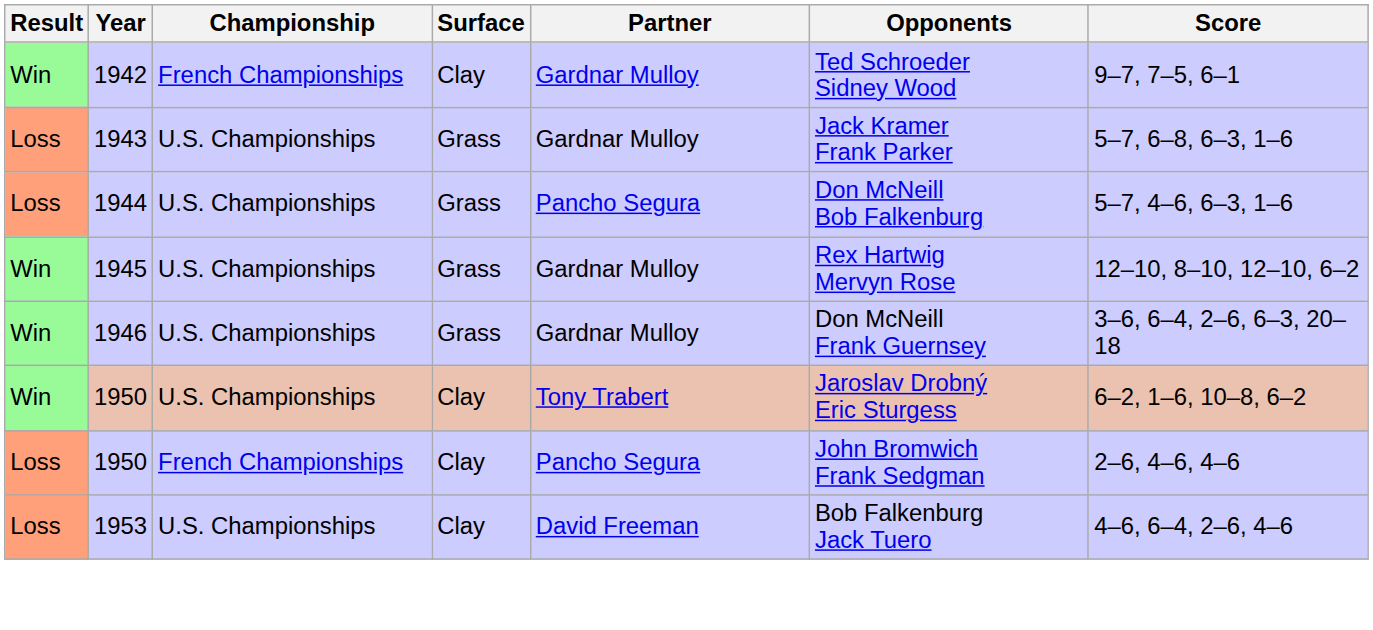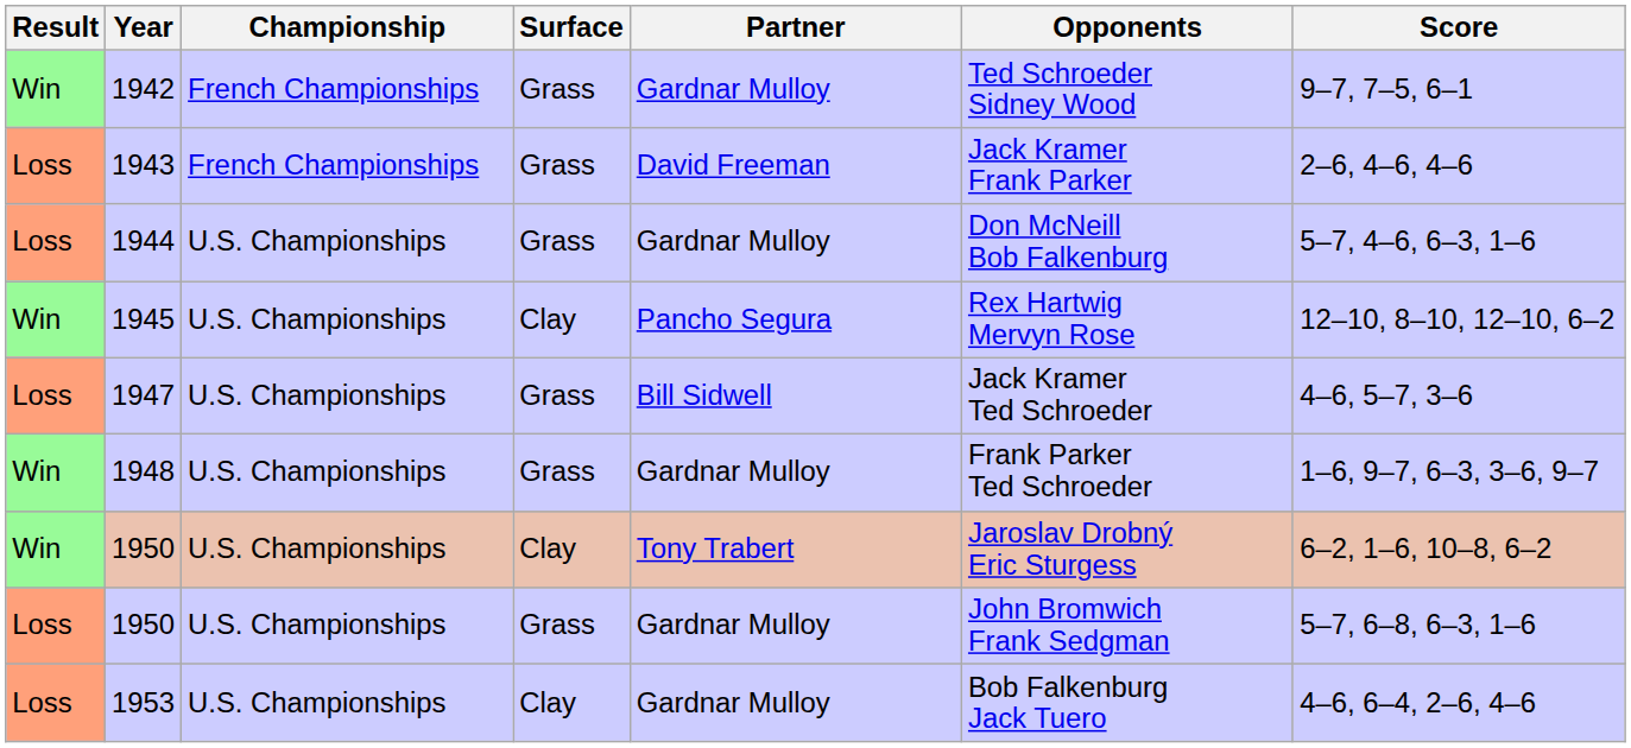 <table class="sortable wikitable">
 <tr>
 <th style="width:40px">Result</th>
 <th style="width:35px">Year</th>
 <th style="width:180px">Championship</th>
 <th style="width:50px">Surface</th>
 <th style="width:180px">Partner</th>
 <th style="width:180px">Opponents</th>
 <th style="width:180px" class="unsortable">Score</th>
 </tr>
 <tr style="background:#ccf;">
 <td style="background:#98fb98;">Win</td>
 <td>1942</td>
 <td><a href='#'>French Championships</a></td>
-<td>Clay</td>
+<td>Grass</td>
 <td> <a href='#'>Gardnar Mulloy</a></td>
 <td> <a href='#'>Ted Schroeder</a> <br>  <a href='#'>Sidney Wood</a></td>
 <td>9–7, 7–5, 6–1</td>
 </tr>
 <tr style="background:#ccf;">
 <td style="background:#ffa07a;">Loss</td>
 <td>1943</td>
-<td>U.S. Championships</td>
+<td><a href='#'>French Championships</a></td>
 <td>Grass</td>
-<td> Gardnar Mulloy</td>
+<td> <a href='#'>David Freeman</a></td>
 <td> <a href='#'>Jack Kramer</a> <br>  <a href='#'>Frank Parker</a></td>
-<td>5–7, 6–8, 6–3, 1–6</td>
+<td>2–6, 4–6, 4–6</td>
 </tr>
 <tr style="background:#ccf;">
 <td style="background:#ffa07a;">Loss</td>
 <td>1944</td>
 <td>U.S. Championships</td>
 <td>Grass</td>
-<td> <a href='#'>Pancho Segura</a></td>
+<td> Gardnar Mulloy</td>
 <td> <a href='#'>Don McNeill</a> <br>  <a href='#'>Bob Falkenburg</a></td>
 <td>5–7, 4–6, 6–3, 1–6</td>
 </tr>
 <tr style="background:#ccf;">
 <td style="background:#98fb98;">Win</td>
 <td>1945</td>
 <td>U.S. Championships</td>
-<td>Grass</td>
-<td> Gardnar Mulloy</td>
+<td>Clay</td>
+<td> <a href='#'>Pancho Segura</a></td>
 <td> <a href='#'>Rex Hartwig</a> <br>  <a href='#'>Mervyn Rose</a></td>
 <td>12–10, 8–10, 12–10, 6–2</td>
 </tr>
 <tr style="background:#ccf;">
+<td style="background:#ffa07a;">Loss</td>
+<td>1947</td>
+<td>U.S. Championships</td>
+<td>Grass</td>
+<td> <a href='#'>Bill Sidwell</a></td>
+<td> Jack Kramer <br>  Ted Schroeder</td>
+<td>4–6, 5–7, 3–6</td>
+</tr>
+<tr style="background:#ccf;">
 <td style="background:#98fb98;">Win</td>
-<td>1946</td>
+<td>1948</td>
 <td>U.S. Championships</td>
 <td>Grass</td>
 <td> Gardnar Mulloy</td>
-<td> Don McNeill <br>  <a href='#'>Frank Guernsey</a></td>
-<td>3–6, 6–4, 2–6, 6–3, 20–18</td>
+<td> Frank Parker <br>  Ted Schroeder</td>
+<td>1–6, 9–7, 6–3, 3–6, 9–7</td>
 </tr>
 <tr style="background:#ebc2af;">
 <td style="background:#98fb98;">Win</td>
 <td>1950</td>
 <td>U.S. Championships</td>
 <td>Clay</td>
 <td> <a href='#'>Tony Trabert</a></td>
 <td> <a href='#'>Jaroslav Drobný</a> <br>  <a href='#'>Eric Sturgess</a></td>
 <td>6–2, 1–6, 10–8, 6–2</td>
 </tr>
 <tr style="background:#ccf;">
 <td style="background:#ffa07a;">Loss</td>
 <td>1950</td>
-<td><a href='#'>French Championships</a></td>
-<td>Clay</td>
-<td> <a href='#'>Pancho Segura</a></td>
+<td>U.S. Championships</td>
+<td>Grass</td>
+<td> Gardnar Mulloy</td>
 <td> <a href='#'>John Bromwich</a> <br>  <a href='#'>Frank Sedgman</a></td>
-<td>2–6, 4–6, 4–6</td>
+<td>5–7, 6–8, 6–3, 1–6</td>
 </tr>
 <tr style="background:#ccf;">
 <td style="background:#ffa07a;">Loss</td>
 <td>1953</td>
 <td>U.S. Championships</td>
 <td>Clay</td>
-<td> <a href='#'>David Freeman</a></td>
+<td> Gardnar Mulloy</td>
 <td> Bob Falkenburg <br>  <a href='#'>Jack Tuero</a></td>
 <td>4–6, 6–4, 2–6, 4–6</td>
 </tr>
 </table>
